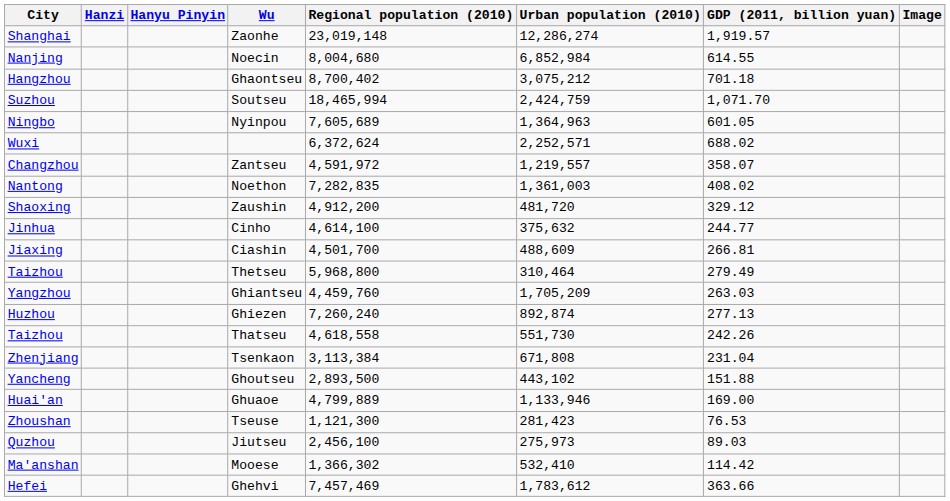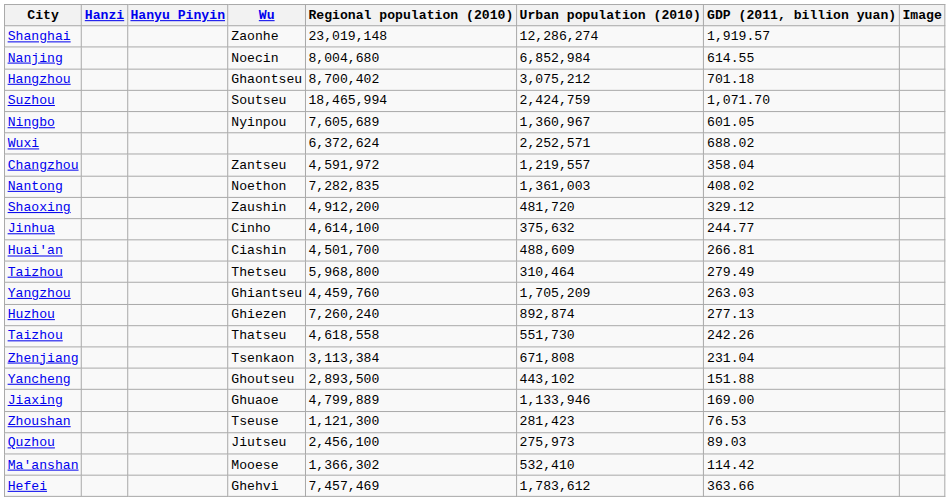 <table class="wikitable sortable">
 <tr>
 <th>City</th>
 <th><a href='#'>Hanzi</a></th>
 <th><a href='#'>Hanyu Pinyin</a></th>
 <th><a href='#'>Wu</a></th>
 <th>Regional population (2010)</th>
 <th>Urban population (2010)</th>
 <th>GDP (2011, billion yuan)</th>
 <th>Image</th>
 </tr>
 <tr>
 <td><a href='#'>Shanghai</a></td>
 <td></td>
 <td></td>
 <td>Zaonhe</td>
 <td>23,019,148</td>
 <td>12,286,274</td>
 <td>1,919.57</td>
 <td></td>
 </tr>
 <tr>
 <td><a href='#'>Nanjing</a><br></td>
 <td></td>
 <td></td>
 <td>Noecin</td>
 <td>8,004,680</td>
 <td>6,852,984</td>
 <td>614.55</td>
 <td></td>
 </tr>
 <tr>
 <td><a href='#'>Hangzhou</a><br></td>
 <td></td>
 <td></td>
 <td>Ghaontseu</td>
 <td>8,700,402</td>
 <td>3,075,212</td>
 <td>701.18</td>
 <td></td>
 </tr>
 <tr>
 <td><a href='#'>Suzhou</a><br></td>
 <td><br></td>
 <td></td>
 <td>Soutseu</td>
 <td>18,465,994</td>
 <td>2,424,759</td>
 <td>1,071.70</td>
 <td></td>
 </tr>
 <tr>
 <td><a href='#'>Ningbo</a><br></td>
 <td><br></td>
 <td></td>
 <td>Nyinpou</td>
 <td>7,605,689</td>
-<td>1,364,963</td>
+<td>1,360,967</td>
 <td>601.05</td>
 <td></td>
 </tr>
 <tr>
 <td><a href='#'>Wuxi</a><br></td>
 <td><br></td>
 <td></td>
 <td></td>
 <td>6,372,624</td>
 <td>2,252,571</td>
 <td>688.02</td>
 <td></td>
 </tr>
 <tr>
 <td><a href='#'>Changzhou</a><br></td>
 <td></td>
 <td></td>
 <td>Zantseu</td>
 <td>4,591,972</td>
 <td>1,219,557</td>
-<td>358.07</td>
+<td>358.04</td>
 <td></td>
 </tr>
 <tr>
 <td><a href='#'>Nantong</a><br></td>
 <td></td>
 <td></td>
 <td>Noethon</td>
 <td>7,282,835</td>
 <td>1,361,003</td>
 <td>408.02</td>
 <td></td>
 </tr>
 <tr>
 <td><a href='#'>Shaoxing</a><br></td>
 <td><br></td>
 <td></td>
 <td>Zaushin</td>
 <td>4,912,200</td>
 <td>481,720</td>
 <td>329.12</td>
 <td></td>
 </tr>
 <tr>
 <td><a href='#'>Jinhua</a><br></td>
 <td><br></td>
 <td></td>
 <td>Cinho</td>
 <td>4,614,100</td>
 <td>375,632</td>
 <td>244.77</td>
 <td></td>
 </tr>
 <tr>
-<td><a href='#'>Jiaxing</a><br></td>
+<td><a href='#'>Huai'an</a><br></td>
 <td><br></td>
 <td></td>
 <td>Ciashin</td>
 <td>4,501,700</td>
 <td>488,609</td>
 <td>266.81</td>
 <td></td>
 </tr>
 <tr>
 <td><a href='#'>Taizhou</a><br></td>
 <td></td>
 <td></td>
 <td>Thetseu</td>
 <td>5,968,800</td>
 <td>310,464</td>
 <td>279.49</td>
 <td></td>
 </tr>
 <tr>
 <td><a href='#'>Yangzhou</a><br></td>
 <td><br></td>
 <td></td>
 <td>Ghiantseu</td>
 <td>4,459,760</td>
 <td>1,705,209</td>
 <td>263.03</td>
 <td></td>
 </tr>
 <tr>
 <td><a href='#'>Huzhou</a><br></td>
 <td><br></td>
 <td></td>
 <td>Ghiezen</td>
 <td>7,260,240</td>
 <td>892,874</td>
 <td>277.13</td>
 <td></td>
 </tr>
 <tr>
 <td><a href='#'>Taizhou</a><br></td>
 <td></td>
 <td></td>
 <td>Thatseu</td>
 <td>4,618,558</td>
 <td>551,730</td>
 <td>242.26</td>
 <td></td>
 </tr>
 <tr>
 <td><a href='#'>Zhenjiang</a><br></td>
 <td><br></td>
 <td></td>
 <td>Tsenkaon</td>
 <td>3,113,384</td>
 <td>671,808</td>
 <td>231.04</td>
 <td></td>
 </tr>
 <tr>
 <td><a href='#'>Yancheng</a><br></td>
 <td></td>
 <td></td>
 <td>Ghoutseu</td>
 <td>2,893,500</td>
 <td>443,102</td>
 <td>151.88</td>
 <td></td>
 </tr>
 <tr>
-<td><a href='#'>Huai'an</a><br></td>
+<td><a href='#'>Jiaxing</a><br></td>
 <td></td>
 <td></td>
 <td>Ghuaoe</td>
 <td>4,799,889</td>
 <td>1,133,946</td>
 <td>169.00</td>
 <td></td>
 </tr>
 <tr>
 <td><a href='#'>Zhoushan</a><br></td>
 <td></td>
 <td></td>
 <td>Tseuse</td>
 <td>1,121,300</td>
 <td>281,423</td>
 <td>76.53</td>
 <td></td>
 </tr>
 <tr>
 <td><a href='#'>Quzhou</a><br></td>
 <td></td>
 <td></td>
 <td>Jiutseu</td>
 <td>2,456,100</td>
 <td>275,973</td>
 <td>89.03</td>
 <td></td>
 </tr>
 <tr>
 <td><a href='#'>Ma'anshan</a><br></td>
 <td><br></td>
 <td></td>
 <td>Mooese</td>
 <td>1,366,302</td>
 <td>532,410</td>
 <td>114.42</td>
 <td></td>
 </tr>
 <tr>
 <td><a href='#'>Hefei</a><br></td>
 <td></td>
 <td></td>
 <td>Ghehvi</td>
 <td>7,457,469</td>
 <td>1,783,612</td>
 <td>363.66</td>
 <td></td>
 </tr>
 </table>
